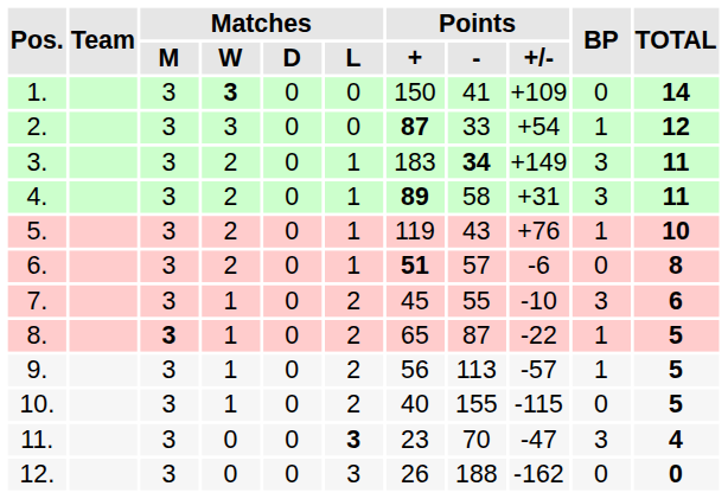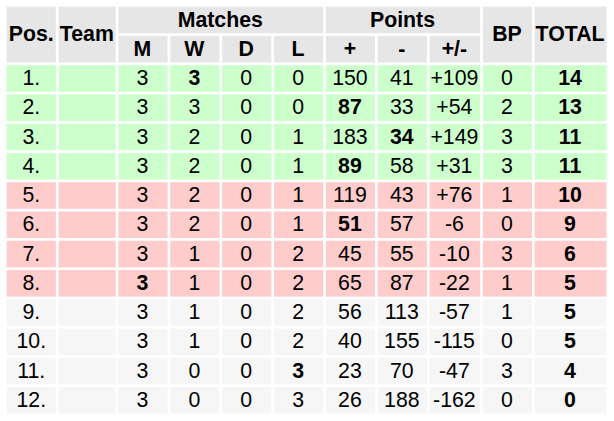 <table class="toccolours" style="margin: 0;background:#ffffff; text-align:center">
 <tr style="background:#e6e6e6">
 <th rowspan=2 width=35px>Pos.</th>
 <th rowspan=2>Team</th>
 <th colspan=4>Matches</th>
 <th colspan=3>Points</th>
 <th rowspan=2 width=35px>BP</th>
 <th rowspan=2 width=35px>TOTAL</th>
 </tr>
 <tr style="background:#e6e6e6">
 <th width=35px>M</th>
 <th width=35px>W</th>
 <th width=35px>D</th>
 <th width=35px>L</th>
 <th width=35px>+</th>
 <th width=35px>-</th>
 <th width=35px>+/-</th>
 </tr>
 <tr style="background:#ccffcc; color:black;">
 <td>1.</td>
 <td align=left></td>
 <td>3</td>
 <td><strong>3</strong></td>
 <td>0</td>
 <td>0</td>
 <td>150</td>
 <td>41</td>
 <td>+109</td>
 <td>0</td>
 <td><strong>14</strong></td>
 </tr>
 <tr style="background:#ccffcc; color:black;">
 <td>2.</td>
 <td align=left></td>
 <td>3</td>
 <td>3</td>
 <td>0</td>
 <td>0</td>
 <td><strong>87</strong></td>
 <td>33</td>
 <td>+54</td>
-<td>1</td>
-<td><strong>12</strong></td>
+<td>2</td>
+<td><strong>13</strong></td>
 </tr>
 <tr style="background:#ccffcc; color:black;">
 <td>3.</td>
 <td align=left></td>
 <td>3</td>
 <td>2</td>
 <td>0</td>
 <td>1</td>
 <td>183</td>
 <td><strong>34</strong></td>
 <td>+149</td>
 <td>3</td>
 <td><strong>11</strong></td>
 </tr>
 <tr style="background:#ccffcc; color:black;">
 <td>4.</td>
 <td align=left></td>
 <td>3</td>
 <td>2</td>
 <td>0</td>
 <td>1</td>
 <td><strong>89</strong></td>
 <td>58</td>
 <td>+31</td>
 <td>3</td>
 <td><strong>11</strong></td>
 </tr>
 <tr style="background:#ffcccc; color:black;">
 <td>5.</td>
 <td align=left></td>
 <td>3</td>
 <td>2</td>
 <td>0</td>
 <td>1</td>
 <td>119</td>
 <td>43</td>
 <td>+76</td>
 <td>1</td>
 <td><strong>10</strong></td>
 </tr>
 <tr style="background:#ffcccc; color:black;">
 <td>6.</td>
 <td align=left></td>
 <td>3</td>
 <td>2</td>
 <td>0</td>
 <td>1</td>
 <td><strong>51</strong></td>
 <td>57</td>
 <td>-6</td>
 <td>0</td>
-<td><strong>8</strong></td>
+<td><strong>9</strong></td>
 </tr>
 <tr style="background:#ffcccc; color:black;">
 <td>7.</td>
 <td align=left></td>
 <td>3</td>
 <td>1</td>
 <td>0</td>
 <td>2</td>
 <td>45</td>
 <td>55</td>
 <td>-10</td>
 <td>3</td>
 <td><strong>6</strong></td>
 </tr>
 <tr style="background:#ffcccc; color:black;">
 <td>8.</td>
 <td align=left></td>
 <td><strong>3</strong></td>
 <td>1</td>
 <td>0</td>
 <td>2</td>
 <td>65</td>
 <td>87</td>
 <td>-22</td>
 <td>1</td>
 <td><strong>5</strong></td>
 </tr>
 <tr style="background:#f6f6f6; color:black;">
 <td>9.</td>
 <td align=left></td>
 <td>3</td>
 <td>1</td>
 <td>0</td>
 <td>2</td>
 <td>56</td>
 <td>113</td>
 <td>-57</td>
 <td>1</td>
 <td><strong>5</strong></td>
 </tr>
 <tr style="background:#f6f6f6; color:black;">
 <td>10.</td>
 <td align=left></td>
 <td>3</td>
 <td>1</td>
 <td>0</td>
 <td>2</td>
 <td>40</td>
 <td>155</td>
 <td>-115</td>
 <td>0</td>
 <td><strong>5</strong></td>
 </tr>
 <tr style="background:#f6f6f6; color:black;">
 <td>11.</td>
 <td align=left></td>
 <td>3</td>
 <td>0</td>
 <td>0</td>
 <td><strong>3</strong></td>
 <td>23</td>
 <td>70</td>
 <td>-47</td>
 <td>3</td>
 <td><strong>4</strong></td>
 </tr>
 <tr style="background:#f6f6f6; color:black;">
 <td>12.</td>
 <td align=left></td>
 <td>3</td>
 <td>0</td>
 <td>0</td>
 <td>3</td>
 <td>26</td>
 <td>188</td>
 <td>-162</td>
 <td>0</td>
 <td><strong>0</strong></td>
 </tr>
 </table>
